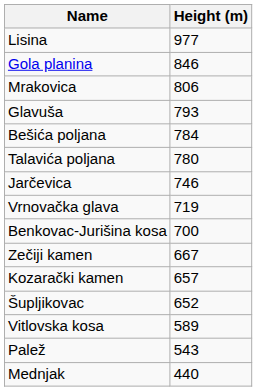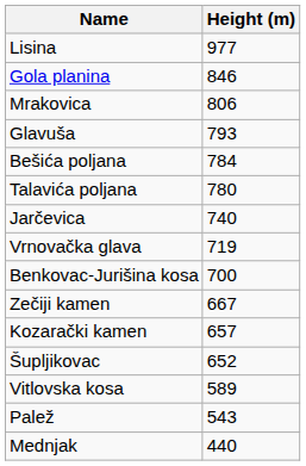 <table class="wikitable sortable">
 <tr>
 <th>Name</th>
 <th>Height (m)</th>
 </tr>
 <tr>
 <td>Lisina</td>
 <td>977</td>
 </tr>
 <tr>
 <td><a href='#'>Gola planina</a></td>
 <td>846</td>
 </tr>
 <tr>
 <td>Mrakovica</td>
 <td>806</td>
 </tr>
 <tr>
 <td>Glavuša</td>
 <td>793</td>
 </tr>
 <tr>
 <td>Bešića poljana</td>
 <td>784</td>
 </tr>
 <tr>
 <td>Talavića poljana</td>
 <td>780</td>
 </tr>
 <tr>
 <td>Jarčevica</td>
-<td>746</td>
+<td>740</td>
 </tr>
 <tr>
 <td>Vrnovačka glava</td>
 <td>719</td>
 </tr>
 <tr>
 <td>Benkovac-Jurišina kosa</td>
 <td>700</td>
 </tr>
 <tr>
 <td>Zečiji kamen</td>
 <td>667</td>
 </tr>
 <tr>
 <td>Kozarački kamen</td>
 <td>657</td>
 </tr>
 <tr>
 <td>Šupljikovac</td>
 <td>652</td>
 </tr>
 <tr>
 <td>Vitlovska kosa</td>
 <td>589</td>
 </tr>
 <tr>
 <td>Palež</td>
 <td>543</td>
 </tr>
 <tr>
 <td>Mednjak</td>
 <td>440</td>
 </tr>
 </table>
